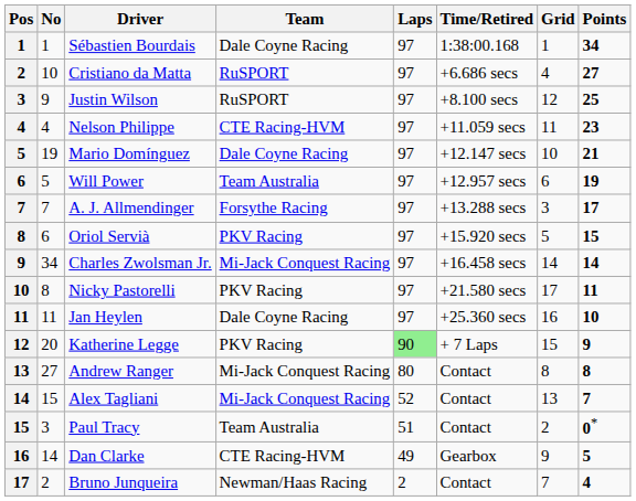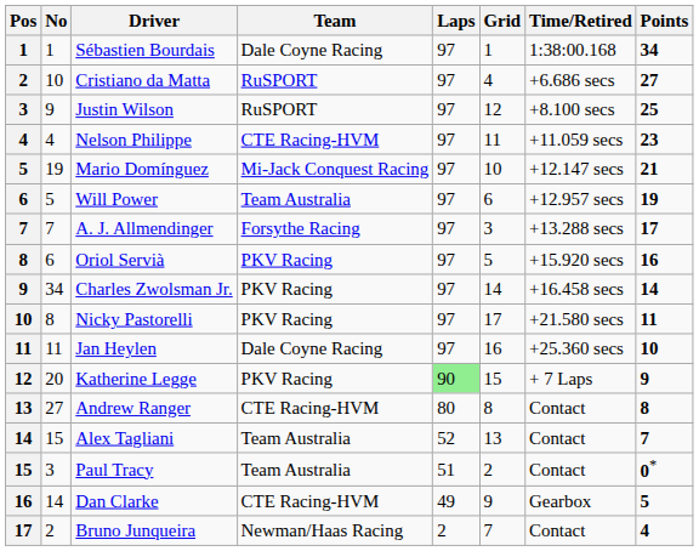 <table class="wikitable" style="font-size:95%;">
 <tr>
 <th>Pos</th>
 <th>No</th>
 <th>Driver</th>
 <th>Team</th>
 <th>Laps</th>
+<th>Grid</th>
 <th>Time/Retired</th>
-<th>Grid</th>
 <th>Points</th>
 </tr>
 <tr>
 <th>1</th>
 <td>1</td>
 <td> <a href='#'>Sébastien Bourdais</a></td>
 <td>Dale Coyne Racing</td>
 <td>97</td>
+<td>1</td>
 <td>1:38:00.168</td>
-<td>1</td>
 <td><strong>34</strong></td>
 </tr>
 <tr>
 <th>2</th>
 <td>10</td>
 <td> <a href='#'>Cristiano da Matta</a></td>
 <td><a href='#'>RuSPORT</a></td>
 <td>97</td>
+<td>4</td>
 <td>+6.686 secs</td>
-<td>4</td>
 <td><strong>27</strong></td>
 </tr>
 <tr>
 <th>3</th>
 <td>9</td>
 <td> <a href='#'>Justin Wilson</a></td>
 <td>RuSPORT</td>
 <td>97</td>
+<td>12</td>
 <td>+8.100 secs</td>
-<td>12</td>
 <td><strong>25</strong></td>
 </tr>
 <tr>
 <th>4</th>
 <td>4</td>
 <td> <a href='#'>Nelson Philippe</a></td>
 <td><a href='#'>CTE Racing-HVM</a></td>
 <td>97</td>
+<td>11</td>
 <td>+11.059 secs</td>
-<td>11</td>
 <td><strong>23</strong></td>
 </tr>
 <tr>
 <th>5</th>
 <td>19</td>
 <td> <a href='#'>Mario Domínguez</a></td>
-<td><a href='#'>Dale Coyne Racing</a></td>
+<td><a href='#'>Mi-Jack Conquest Racing</a></td>
 <td>97</td>
+<td>10</td>
 <td>+12.147 secs</td>
-<td>10</td>
 <td><strong>21</strong></td>
 </tr>
 <tr>
 <th>6</th>
 <td>5</td>
 <td> <a href='#'>Will Power</a></td>
 <td><a href='#'>Team Australia</a></td>
 <td>97</td>
+<td>6</td>
 <td>+12.957 secs</td>
-<td>6</td>
 <td><strong>19</strong></td>
 </tr>
 <tr>
 <th>7</th>
 <td>7</td>
 <td> <a href='#'>A. J. Allmendinger</a></td>
 <td><a href='#'>Forsythe Racing</a></td>
 <td>97</td>
+<td>3</td>
 <td>+13.288 secs</td>
-<td>3</td>
 <td><strong>17</strong></td>
 </tr>
 <tr>
 <th>8</th>
 <td>6</td>
 <td> <a href='#'>Oriol Servià</a></td>
 <td><a href='#'>PKV Racing</a></td>
 <td>97</td>
+<td>5</td>
 <td>+15.920 secs</td>
-<td>5</td>
-<td><strong>15</strong></td>
+<td><strong>16</strong></td>
 </tr>
 <tr>
 <th>9</th>
 <td>34</td>
 <td> <a href='#'>Charles Zwolsman Jr.</a></td>
-<td><a href='#'>Mi-Jack Conquest Racing</a></td>
+<td>PKV Racing</td>
 <td>97</td>
+<td>14</td>
 <td>+16.458 secs</td>
-<td>14</td>
 <td><strong>14</strong></td>
 </tr>
 <tr>
 <th>10</th>
 <td>8</td>
 <td> <a href='#'>Nicky Pastorelli</a></td>
 <td>PKV Racing</td>
 <td>97</td>
+<td>17</td>
 <td>+21.580 secs</td>
-<td>17</td>
 <td><strong>11</strong></td>
 </tr>
 <tr>
 <th>11</th>
 <td>11</td>
 <td> <a href='#'>Jan Heylen</a></td>
 <td>Dale Coyne Racing</td>
 <td>97</td>
+<td>16</td>
 <td>+25.360 secs</td>
-<td>16</td>
 <td><strong>10</strong></td>
 </tr>
 <tr>
 <th>12</th>
 <td>20</td>
 <td> <a href='#'>Katherine Legge</a></td>
 <td>PKV Racing</td>
 <td style="background: lightgreen;">90</td>
+<td>15</td>
 <td>+ 7 Laps</td>
-<td>15</td>
 <td><strong>9</strong></td>
 </tr>
 <tr>
 <th>13</th>
 <td>27</td>
 <td> <a href='#'>Andrew Ranger</a></td>
-<td>Mi-Jack Conquest Racing</td>
+<td>CTE Racing-HVM</td>
 <td>80</td>
+<td>8</td>
 <td>Contact</td>
-<td>8</td>
 <td><strong>8</strong></td>
 </tr>
 <tr>
 <th>14</th>
 <td>15</td>
 <td> <a href='#'>Alex Tagliani</a></td>
-<td><a href='#'>Mi-Jack Conquest Racing</a></td>
+<td>Team Australia</td>
 <td>52</td>
+<td>13</td>
 <td>Contact</td>
-<td>13</td>
 <td><strong>7</strong></td>
 </tr>
 <tr>
 <th>15</th>
 <td>3</td>
 <td> <a href='#'>Paul Tracy</a></td>
 <td>Team Australia</td>
 <td>51</td>
+<td>2</td>
 <td>Contact</td>
-<td>2</td>
 <td><strong>0</strong><sup>*</sup></td>
 </tr>
 <tr>
 <th>16</th>
 <td>14</td>
 <td> <a href='#'>Dan Clarke</a></td>
 <td>CTE Racing-HVM</td>
 <td>49</td>
+<td>9</td>
 <td>Gearbox</td>
-<td>9</td>
 <td><strong>5</strong></td>
 </tr>
 <tr>
 <th>17</th>
 <td>2</td>
 <td> <a href='#'>Bruno Junqueira</a></td>
 <td>Newman/Haas Racing</td>
 <td>2</td>
+<td>7</td>
 <td>Contact</td>
-<td>7</td>
 <td><strong>4</strong></td>
 </tr>
 </table>
